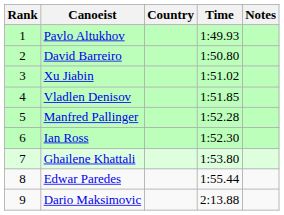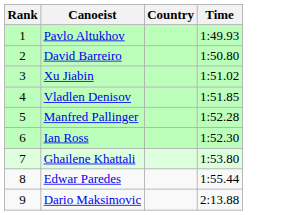 <table class="wikitable" style="text-align:center">
 <tr>
 <th>Rank</th>
 <th>Canoeist</th>
 <th>Country</th>
 <th>Time</th>
-<th>Notes</th>
 </tr>
 <tr bgcolor=bbffbb>
 <td>1</td>
 <td align="left"><a href='#'>Pavlo Altukhov</a></td>
 <td align="left"></td>
 <td>1:49.93</td>
-<td></td>
 </tr>
 <tr bgcolor=bbffbb>
 <td>2</td>
 <td align="left"><a href='#'>David Barreiro</a></td>
 <td align="left"></td>
 <td>1:50.80</td>
-<td></td>
 </tr>
 <tr bgcolor=bbffbb>
 <td>3</td>
 <td align="left"><a href='#'>Xu Jiabin</a></td>
 <td align="left"></td>
 <td>1:51.02</td>
-<td></td>
 </tr>
 <tr bgcolor=bbffbb>
 <td>4</td>
 <td align="left"><a href='#'>Vladlen Denisov</a></td>
 <td align="left"></td>
 <td>1:51.85</td>
-<td></td>
 </tr>
 <tr bgcolor=bbffbb>
 <td>5</td>
 <td align="left"><a href='#'>Manfred Pallinger</a></td>
 <td align="left"></td>
 <td>1:52.28</td>
-<td></td>
 </tr>
 <tr bgcolor=bbffbb>
 <td>6</td>
 <td align="left"><a href='#'>Ian Ross</a></td>
 <td align="left"></td>
 <td>1:52.30</td>
-<td></td>
 </tr>
 <tr bgcolor=ddffdd>
 <td>7</td>
 <td align="left"><a href='#'>Ghailene Khattali</a></td>
 <td align="left"></td>
 <td>1:53.80</td>
-<td></td>
 </tr>
 <tr>
 <td>8</td>
 <td align="left"><a href='#'>Edwar Paredes</a></td>
 <td align="left"></td>
 <td>1:55.44</td>
-<td></td>
 </tr>
 <tr>
 <td>9</td>
 <td align="left"><a href='#'>Dario Maksimovic</a></td>
 <td align="left"></td>
 <td>2:13.88</td>
-<td></td>
 </tr>
 </table>
